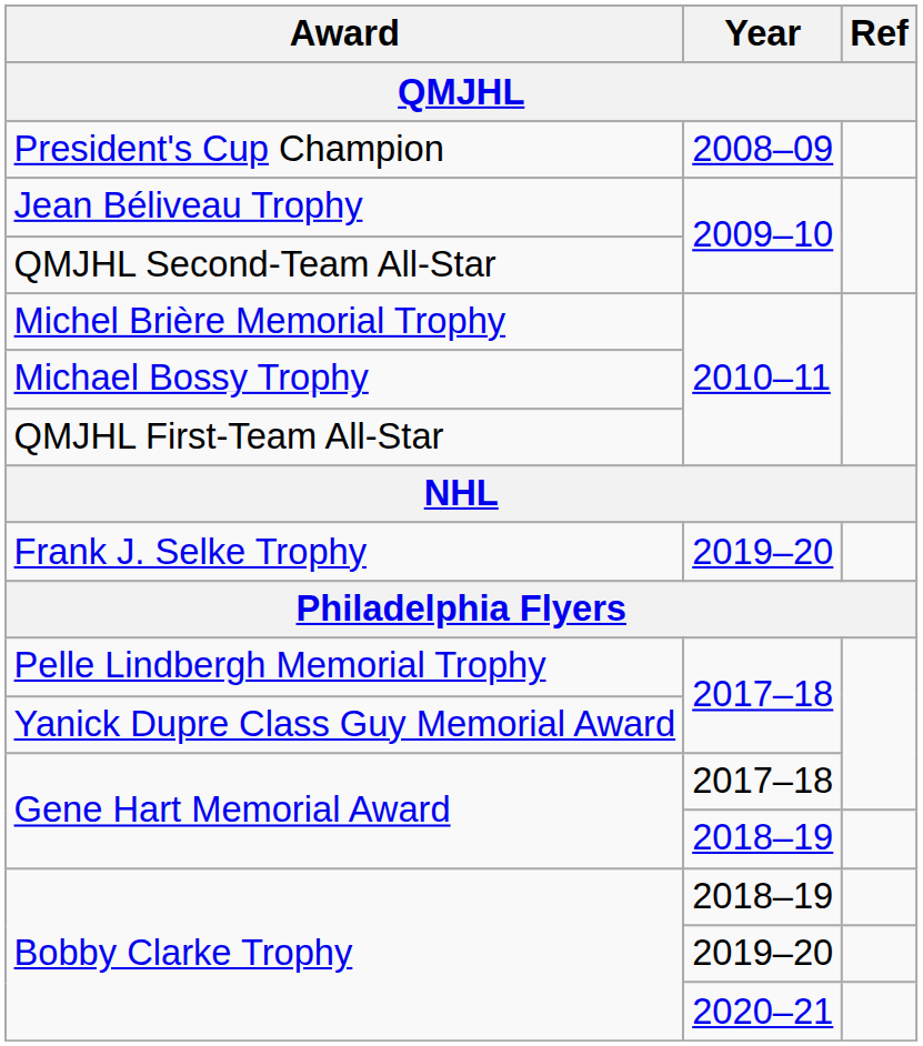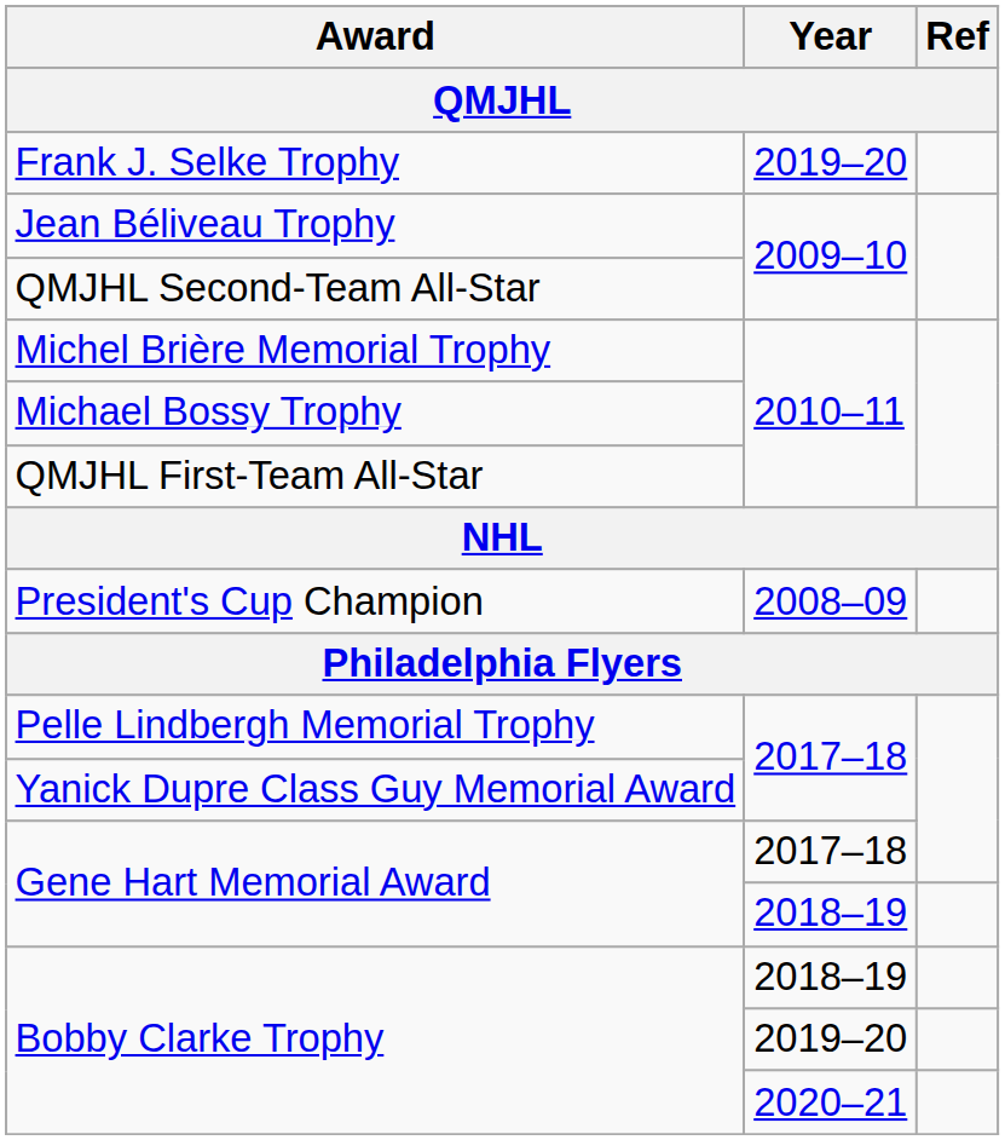 <table class="wikitable">
 <tr>
 <th>Award</th>
 <th>Year</th>
 <th>Ref</th>
 </tr>
 <tr>
 <th colspan="3"><a href='#'>QMJHL</a></th>
 </tr>
 <tr>
-<td><a href='#'>President's Cup</a> Champion</td>
-<td><a href='#'>2008–09</a></td>
+<td><a href='#'>Frank J. Selke Trophy</a></td>
+<td><a href='#'>2019–20</a></td>
 <td></td>
 </tr>
 <tr>
 <td><a href='#'>Jean Béliveau Trophy</a></td>
 <td rowspan="2"><a href='#'>2009–10</a></td>
 <td rowspan="2"></td>
 </tr>
 <tr>
 <td>QMJHL Second-Team All-Star</td>
 </tr>
 <tr>
 <td><a href='#'>Michel Brière Memorial Trophy</a></td>
 <td rowspan="3"><a href='#'>2010–11</a></td>
 <td rowspan="3"></td>
 </tr>
 <tr>
 <td><a href='#'>Michael Bossy Trophy</a></td>
 </tr>
 <tr>
 <td>QMJHL First-Team All-Star</td>
 </tr>
 <tr>
 <th colspan="3"><a href='#'>NHL</a></th>
 </tr>
 <tr>
-<td><a href='#'>Frank J. Selke Trophy</a></td>
-<td><a href='#'>2019–20</a></td>
+<td><a href='#'>President's Cup</a> Champion</td>
+<td><a href='#'>2008–09</a></td>
 <td></td>
 </tr>
 <tr>
 <th colspan="3"><a href='#'>Philadelphia Flyers</a></th>
 </tr>
 <tr>
 <td><a href='#'>Pelle Lindbergh Memorial Trophy</a></td>
 <td rowspan="2"><a href='#'>2017–18</a></td>
 <td rowspan="3"></td>
 </tr>
 <tr>
 <td><a href='#'>Yanick Dupre Class Guy Memorial Award</a></td>
 </tr>
 <tr>
 <td rowspan="2"><a href='#'>Gene Hart Memorial Award</a></td>
 <td>2017–18</td>
 </tr>
 <tr>
 <td><a href='#'>2018–19</a></td>
 <td></td>
 </tr>
 <tr>
 <td rowspan="3"><a href='#'>Bobby Clarke Trophy</a></td>
 <td>2018–19</td>
 <td></td>
 </tr>
 <tr>
 <td>2019–20</td>
 <td></td>
 </tr>
 <tr>
 <td><a href='#'>2020–21</a></td>
 <td></td>
 </tr>
 </table>
